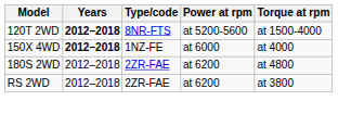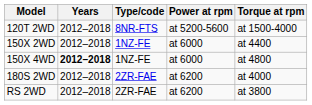 <table class="wikitable">
 <tr>
 <th>Model</th>
 <th>Years</th>
 <th>Type/code</th>
 <th>Power at rpm</th>
 <th>Torque at rpm</th>
 </tr>
 <tr>
 <td>120T 2WD</td>
-<td><strong>2012–2018</strong></td>
+<td>2012–2018</td>
 <td> <a href='#'>8NR-FTS</a></td>
 <td> at 5200-5600</td>
 <td> at 1500-4000</td>
+</tr>
+<tr>
+<td>150X 2WD</td>
+<td>2012–2018</td>
+<td> <a href='#'>1NZ-FE</a></td>
+<td> at 6000</td>
+<td> at 4400</td>
 </tr>
 <tr>
 <td>150X 4WD</td>
 <td><strong>2012–2018</strong></td>
 <td> 1NZ-FE</td>
 <td> at 6000</td>
-<td> at 4000</td>
+<td> at 4800</td>
 </tr>
 <tr>
 <td>180S 2WD</td>
 <td>2012–2018</td>
 <td> <a href='#'>2ZR-FAE</a></td>
 <td> at 6200</td>
-<td> at 4800</td>
+<td> at 4000</td>
 </tr>
 <tr>
 <td>RS 2WD</td>
 <td>2012–2018</td>
 <td> 2ZR-FAE</td>
 <td> at 6200</td>
 <td> at 3800</td>
 </tr>
 </table>
